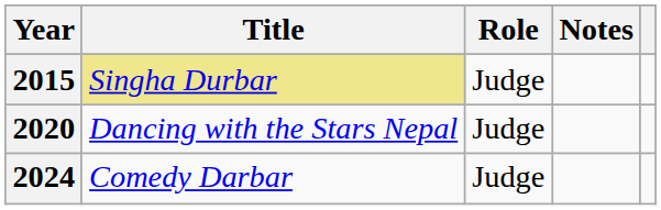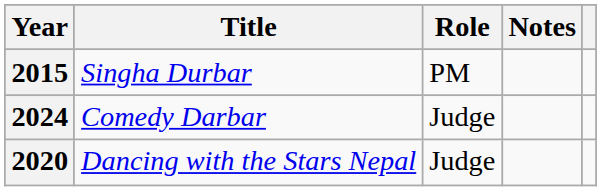 <table class="wikitable plainrowheaders">
 <tr>
 <th scope="col">Year</th>
 <th scope="col">Title</th>
 <th scope="col">Role</th>
 <th scope="col">Notes</th>
 <th scope="col"></th>
 </tr>
 <tr>
 <th scope="row">2015</th>
-<td style="background: khaki;"><a href='#'><em>Singha Durbar</em></a></td>
-<td>Judge</td>
-<td></td>
-<td style="text-align:center;"></td>
-</tr>
-<tr>
-<th scope="row">2020</th>
-<td><em><a href='#'>Dancing with the Stars Nepal</a></em></td>
-<td>Judge</td>
+<td><a href='#'><em>Singha Durbar</em></a></td>
+<td>PM</td>
 <td></td>
 <td style="text-align:center;"></td>
 </tr>
 <tr>
 <th scope="row">2024</th>
 <td><em><a href='#'>Comedy Darbar</a></em></td>
 <td>Judge</td>
 <td></td>
 <td></td>
 </tr>
+<tr>
+<th scope="row">2020</th>
+<td><em><a href='#'>Dancing with the Stars Nepal</a></em></td>
+<td>Judge</td>
+<td></td>
+<td style="text-align:center;"></td>
+</tr>
 </table>
